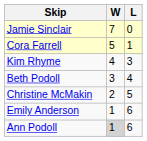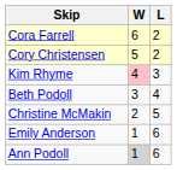 <table class=wikitable>
 <tr>
 <th width=150>Skip</th>
 <th width=20>W</th>
 <th width=20>L</th>
 </tr>
 <tr bgcolor=#ffffcc>
-<td> <a href='#'>Jamie Sinclair</a></td>
-<td>7</td>
-<td>0</td>
+<td> <a href='#'>Cora Farrell</a></td>
+<td>6</td>
+<td>2</td>
 </tr>
 <tr bgcolor=#ffffcc>
-<td> <a href='#'>Cora Farrell</a></td>
+<td> <a href='#'>Cory Christensen</a></td>
 <td>5</td>
-<td>1</td>
+<td>2</td>
 </tr>
 <tr>
 <td> <a href='#'>Kim Rhyme</a></td>
-<td>4</td>
+<td style="background: pink;">4</td>
 <td>3</td>
 </tr>
 <tr>
 <td> <a href='#'>Beth Podoll</a></td>
 <td>3</td>
 <td>4</td>
 </tr>
 <tr>
 <td> <a href='#'>Christine McMakin</a></td>
 <td>2</td>
 <td>5</td>
 </tr>
 <tr>
 <td> <a href='#'>Emily Anderson</a></td>
 <td>1</td>
 <td>6</td>
 </tr>
 <tr>
 <td> <a href='#'>Ann Podoll</a></td>
 <td style="background: lightgrey;">1</td>
 <td>6</td>
 </tr>
 </table>
